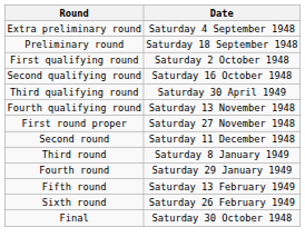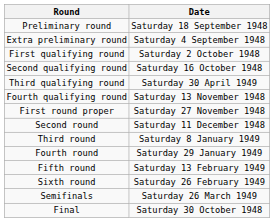 <table class="wikitable" style="text-align: center">
 <tr>
 <th>Round</th>
 <th>Date</th>
 </tr>
 <tr>
+<td>Preliminary round</td>
+<td>Saturday 18 September 1948</td>
+</tr>
+<tr>
 <td>Extra preliminary round</td>
 <td>Saturday 4 September 1948</td>
-</tr>
-<tr>
-<td>Preliminary round</td>
-<td>Saturday 18 September 1948</td>
 </tr>
 <tr>
 <td>First qualifying round</td>
 <td>Saturday 2 October 1948</td>
 </tr>
 <tr>
 <td>Second qualifying round</td>
 <td>Saturday 16 October 1948</td>
 </tr>
 <tr>
 <td>Third qualifying round</td>
 <td>Saturday 30 April 1949</td>
 </tr>
 <tr>
 <td>Fourth qualifying round</td>
 <td>Saturday 13 November 1948</td>
 </tr>
 <tr>
 <td>First round proper</td>
 <td>Saturday 27 November 1948</td>
 </tr>
 <tr>
 <td>Second round</td>
 <td>Saturday 11 December 1948</td>
 </tr>
 <tr>
 <td>Third round</td>
 <td>Saturday 8 January 1949</td>
 </tr>
 <tr>
 <td>Fourth round</td>
 <td>Saturday 29 January 1949</td>
 </tr>
 <tr>
 <td>Fifth round</td>
 <td>Saturday 13 February 1949</td>
 </tr>
 <tr>
 <td>Sixth round</td>
 <td>Saturday 26 February 1949</td>
 </tr>
 <tr>
+<td>Semifinals</td>
+<td>Saturday 26 March 1949</td>
+</tr>
+<tr>
 <td>Final</td>
 <td>Saturday 30 October 1948</td>
 </tr>
 </table>
